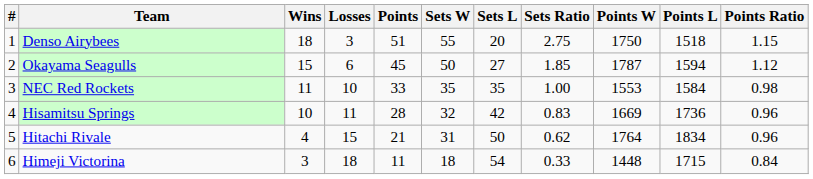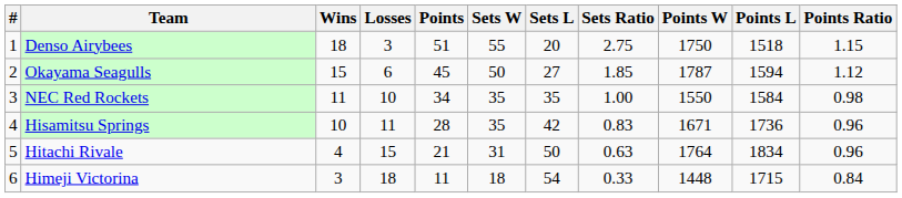 <table class="wikitable" style="text-align: center;">
 <tr>
 <th>#</th>
 <th>Team</th>
 <th>Wins</th>
 <th>Losses</th>
 <th>Points</th>
 <th>Sets W</th>
 <th>Sets L</th>
 <th>Sets Ratio</th>
 <th>Points W</th>
 <th>Points L</th>
 <th>Points Ratio</th>
 </tr>
 <tr>
 <td>1</td>
 <td style="width: 17em; text-align: left; background: #ccffcc;"><a href='#'>Denso Airybees</a></td>
 <td>18</td>
 <td>3</td>
 <td>51</td>
 <td>55</td>
 <td>20</td>
 <td>2.75</td>
 <td>1750</td>
 <td>1518</td>
 <td>1.15</td>
 </tr>
 <tr>
 <td>2</td>
 <td style="width: 17em; text-align: left; background: #ccffcc;"><a href='#'>Okayama Seagulls</a></td>
 <td>15</td>
 <td>6</td>
 <td>45</td>
 <td>50</td>
 <td>27</td>
 <td>1.85</td>
 <td>1787</td>
 <td>1594</td>
 <td>1.12</td>
 </tr>
 <tr>
 <td>3</td>
 <td style="width: 17em; text-align: left; background: #ccffcc;"><a href='#'>NEC Red Rockets</a></td>
 <td>11</td>
 <td>10</td>
-<td>33</td>
+<td>34</td>
 <td>35</td>
 <td>35</td>
 <td>1.00</td>
-<td>1553</td>
+<td>1550</td>
 <td>1584</td>
 <td>0.98</td>
 </tr>
 <tr>
 <td>4</td>
 <td style="width: 17em; text-align: left; background: #ccffcc;"><a href='#'>Hisamitsu Springs</a></td>
 <td>10</td>
 <td>11</td>
 <td>28</td>
-<td>32</td>
+<td>35</td>
 <td>42</td>
 <td>0.83</td>
-<td>1669</td>
+<td>1671</td>
 <td>1736</td>
 <td>0.96</td>
 </tr>
 <tr>
 <td>5</td>
 <td style="width: 17em; text-align: left;"><a href='#'>Hitachi Rivale</a></td>
 <td>4</td>
 <td>15</td>
 <td>21</td>
 <td>31</td>
 <td>50</td>
-<td>0.62</td>
+<td>0.63</td>
 <td>1764</td>
 <td>1834</td>
 <td>0.96</td>
 </tr>
 <tr>
 <td>6</td>
 <td style="width: 17em; text-align: left;"><a href='#'> Himeji Victorina</a></td>
 <td>3</td>
 <td>18</td>
 <td>11</td>
 <td>18</td>
 <td>54</td>
 <td>0.33</td>
 <td>1448</td>
 <td>1715</td>
 <td>0.84</td>
 </tr>
 </table>
